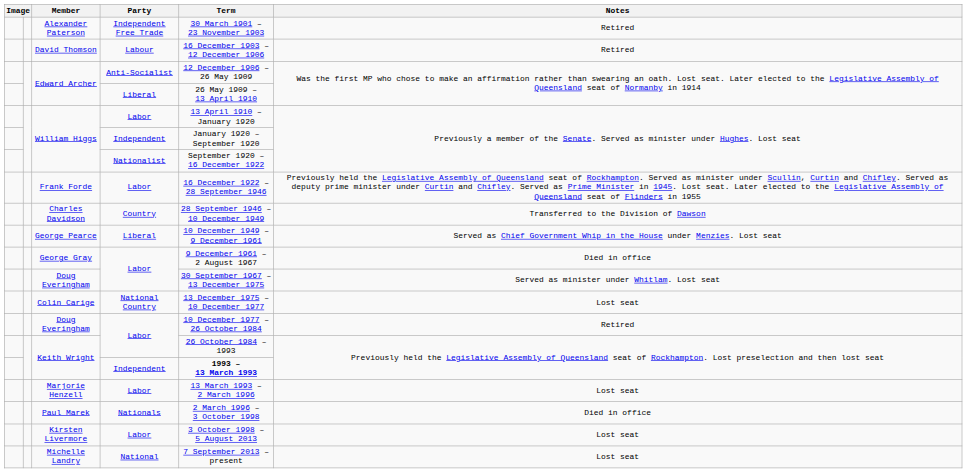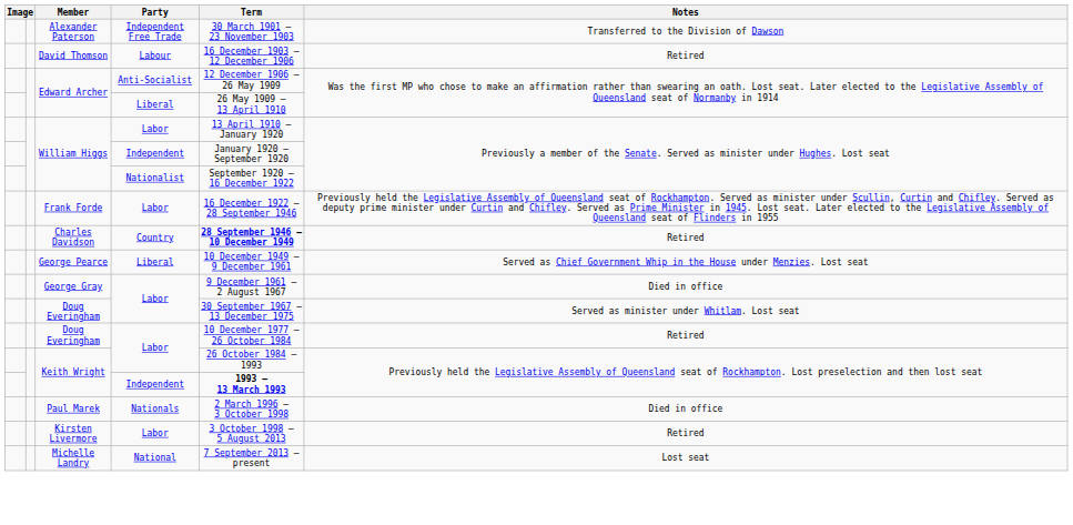 <table class=wikitable style="text-align:center">
 <tr>
 <th colspan=2>Image</th>
 <th>Member</th>
 <th>Party</th>
 <th>Term</th>
 <th>Notes</th>
 </tr>
 <tr>
 <td> </td>
 <td></td>
 <td><a href='#'>Alexander Paterson</a><br></td>
 <td><a href='#'>Independent Free Trade</a></td>
 <td nowrap><a href='#'>30 March 1901</a> –<br><a href='#'>23 November 1903</a></td>
-<td>Retired</td>
+<td>Transferred to the Division of <a href='#'>Dawson</a></td>
 </tr>
 <tr>
 <td> </td>
 <td></td>
 <td><a href='#'>David Thomson</a><br></td>
 <td><a href='#'>Labour</a></td>
 <td nowrap><a href='#'>16 December 1903</a> –<br><a href='#'>12 December 1906</a></td>
 <td>Retired</td>
 </tr>
 <tr>
 <td> </td>
 <td rowspan=2></td>
 <td rowspan=2><a href='#'>Edward Archer</a><br></td>
 <td><a href='#'>Anti-Socialist</a></td>
 <td nowrap><a href='#'>12 December 1906</a> –<br>26 May 1909</td>
 <td rowspan=2>Was the first MP who chose to make an affirmation rather than swearing an oath. Lost seat. Later elected to the <a href='#'>Legislative Assembly of Queensland</a> seat of <a href='#'>Normanby</a> in 1914</td>
 </tr>
 <tr>
 <td> </td>
 <td nowrap><a href='#'>Liberal</a></td>
 <td nowrap>26 May 1909 –<br><a href='#'>13 April 1910</a></td>
 </tr>
 <tr>
 <td> </td>
 <td rowspan=3></td>
 <td rowspan=3><a href='#'>William Higgs</a><br></td>
 <td><a href='#'>Labor</a></td>
 <td nowrap><a href='#'>13 April 1910</a> –<br>January 1920</td>
 <td rowspan=3>Previously a member of the <a href='#'>Senate</a>. Served as minister under <a href='#'>Hughes</a>. Lost seat</td>
 </tr>
 <tr>
 <td> </td>
 <td nowrap><a href='#'>Independent</a></td>
 <td nowrap>January 1920 –<br>September 1920</td>
 </tr>
 <tr>
 <td> </td>
 <td nowrap><a href='#'>Nationalist</a></td>
 <td nowrap>September 1920 –<br><a href='#'>16 December 1922</a></td>
 </tr>
 <tr>
 <td> </td>
 <td></td>
 <td><a href='#'>Frank Forde</a><br></td>
 <td><a href='#'>Labor</a></td>
 <td nowrap><a href='#'>16 December 1922</a> –<br><a href='#'>28 September 1946</a></td>
 <td>Previously held the <a href='#'>Legislative Assembly of Queensland</a> seat of <a href='#'>Rockhampton</a>. Served as minister under <a href='#'>Scullin</a>, <a href='#'>Curtin</a> and <a href='#'>Chifley</a>. Served as deputy prime minister under <a href='#'>Curtin</a> and <a href='#'>Chifley</a>. Served as <a href='#'>Prime Minister</a> in <a href='#'>1945</a>. Lost seat. Later elected to the <a href='#'>Legislative Assembly of Queensland</a> seat of <a href='#'>Flinders</a> in 1955</td>
 </tr>
 <tr>
 <td> </td>
 <td></td>
 <td><a href='#'>Charles Davidson</a><br></td>
 <td><a href='#'>Country</a></td>
-<td nowrap><a href='#'>28 September 1946</a> –<br><a href='#'>10 December 1949</a></td>
-<td>Transferred to the Division of <a href='#'>Dawson</a></td>
+<td nowrap><strong><a href='#'>28 September 1946</a> –<br><a href='#'>10 December 1949</a></strong></td>
+<td>Retired</td>
 </tr>
 <tr>
 <td> </td>
 <td></td>
 <td><a href='#'>George Pearce</a><br></td>
 <td><a href='#'>Liberal</a></td>
 <td nowrap><a href='#'>10 December 1949</a> –<br><a href='#'>9 December 1961</a></td>
 <td>Served as <a href='#'>Chief Government Whip in the House</a> under <a href='#'>Menzies</a>. Lost seat</td>
 </tr>
 <tr>
 <td> </td>
 <td></td>
 <td><a href='#'>George Gray</a><br></td>
 <td rowspan="2"><a href='#'>Labor</a></td>
 <td nowrap><a href='#'>9 December 1961</a> –<br>2 August 1967</td>
 <td>Died in office</td>
 </tr>
 <tr>
 <td> </td>
 <td></td>
 <td><a href='#'>Doug Everingham</a><br></td>
 <td nowrap><a href='#'>30 September 1967</a> –<br><a href='#'>13 December 1975</a></td>
 <td>Served as minister under <a href='#'>Whitlam</a>. Lost seat</td>
 </tr>
 <tr>
 <td> </td>
 <td></td>
-<td><a href='#'>Colin Carige</a><br></td>
-<td><a href='#'>National Country</a></td>
-<td nowrap><a href='#'>13 December 1975</a> –<br><a href='#'>10 December 1977</a></td>
-<td>Lost seat</td>
-</tr>
-<tr>
-<td> </td>
-<td></td>
 <td><a href='#'>Doug Everingham</a><br></td>
 <td rowspan="2"><a href='#'>Labor</a></td>
 <td nowrap><a href='#'>10 December 1977</a> –<br><a href='#'>26 October 1984</a></td>
 <td>Retired</td>
 </tr>
 <tr>
 <td> </td>
 <td rowspan=2></td>
 <td rowspan=2><a href='#'>Keith Wright</a><br></td>
 <td nowrap><a href='#'>26 October 1984</a> –<br>1993</td>
 <td rowspan=2>Previously held the <a href='#'>Legislative Assembly of Queensland</a> seat of <a href='#'>Rockhampton</a>. Lost preselection and then lost seat</td>
 </tr>
 <tr>
 <td> </td>
 <td nowrap><a href='#'>Independent</a></td>
 <td nowrap><strong>1993 –<br><a href='#'>13 March 1993</a></strong></td>
 </tr>
 <tr>
 <td> </td>
 <td></td>
-<td><a href='#'>Marjorie Henzell</a><br></td>
-<td><a href='#'>Labor</a></td>
-<td nowrap><a href='#'>13 March 1993</a> –<br><a href='#'>2 March 1996</a></td>
-<td>Lost seat</td>
-</tr>
-<tr>
-<td> </td>
-<td></td>
 <td><a href='#'>Paul Marek</a><br></td>
 <td><a href='#'>Nationals</a></td>
 <td nowrap><a href='#'>2 March 1996</a> –<br><a href='#'>3 October 1998</a></td>
 <td>Died in office</td>
 </tr>
 <tr>
 <td> </td>
 <td></td>
 <td><a href='#'>Kirsten Livermore</a><br></td>
 <td><a href='#'>Labor</a></td>
 <td nowrap><a href='#'>3 October 1998</a> –<br><a href='#'>5 August 2013</a></td>
-<td>Lost seat</td>
+<td>Retired</td>
 </tr>
 <tr>
 <td> </td>
 <td></td>
 <td><a href='#'>Michelle Landry</a><br></td>
 <td><a href='#'>National</a></td>
 <td nowrap><a href='#'>7 September 2013</a> –<br>present</td>
 <td>Lost seat</td>
 </tr>
 </table>
